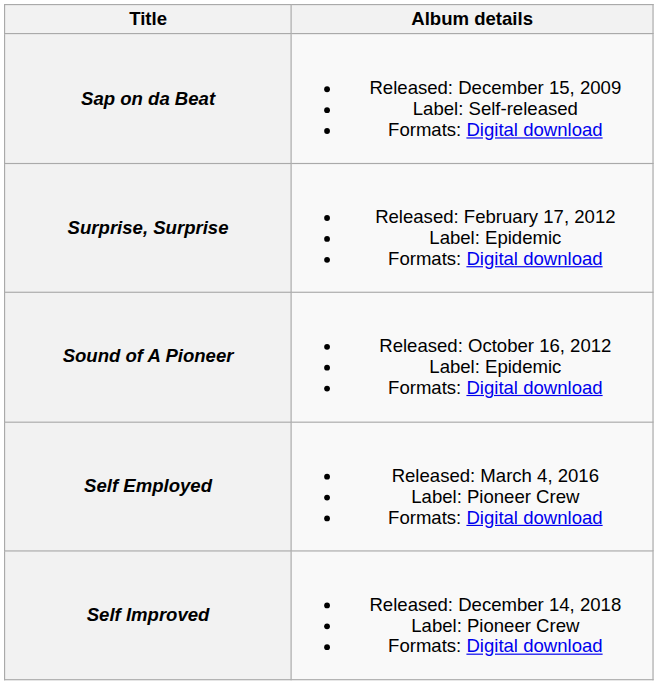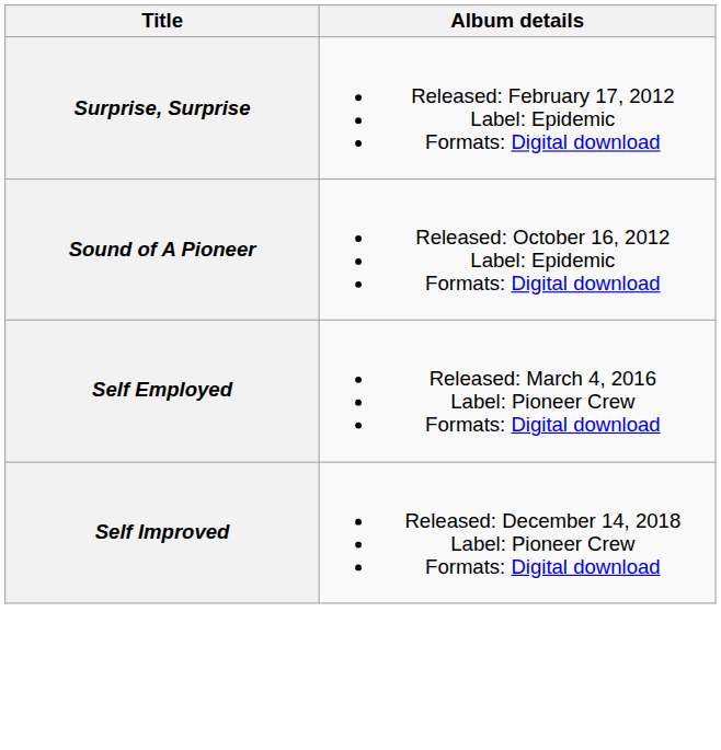 <table class="wikitable plainrowheaders" style="text-align:center;">
 <tr>
 <th scope="col" style="width:15em;">Title</th>
 <th scope="col" style="width:19em;">Album details</th>
-</tr>
-<tr>
-<th scope="row"><em>Sap on da Beat</em></th>
-<td><br><ul><li>Released: December 15, 2009</li><li>Label: Self-released</li><li>Formats: <a href='#'>Digital download</a></li></ul></td>
 </tr>
 <tr>
 <th scope="row"><em>Surprise, Surprise</em></th>
 <td><br><ul><li>Released: February 17, 2012</li><li>Label: Epidemic</li><li>Formats: <a href='#'>Digital download</a></li></ul></td>
 </tr>
 <tr>
 <th scope="row"><em>Sound of A Pioneer</em></th>
 <td><br><ul><li>Released: October 16, 2012</li><li>Label: Epidemic</li><li>Formats: <a href='#'>Digital download</a></li></ul></td>
 </tr>
 <tr>
 <th scope="row"><em>Self Employed</em></th>
 <td><br><ul><li>Released: March 4, 2016</li><li>Label: Pioneer Crew</li><li>Formats: <a href='#'>Digital download</a></li></ul></td>
 </tr>
 <tr>
 <th scope="row"><em>Self Improved</em></th>
 <td><br><ul><li>Released: December 14, 2018</li><li>Label: Pioneer Crew</li><li>Formats: <a href='#'>Digital download</a></li></ul></td>
 </tr>
 </table>
